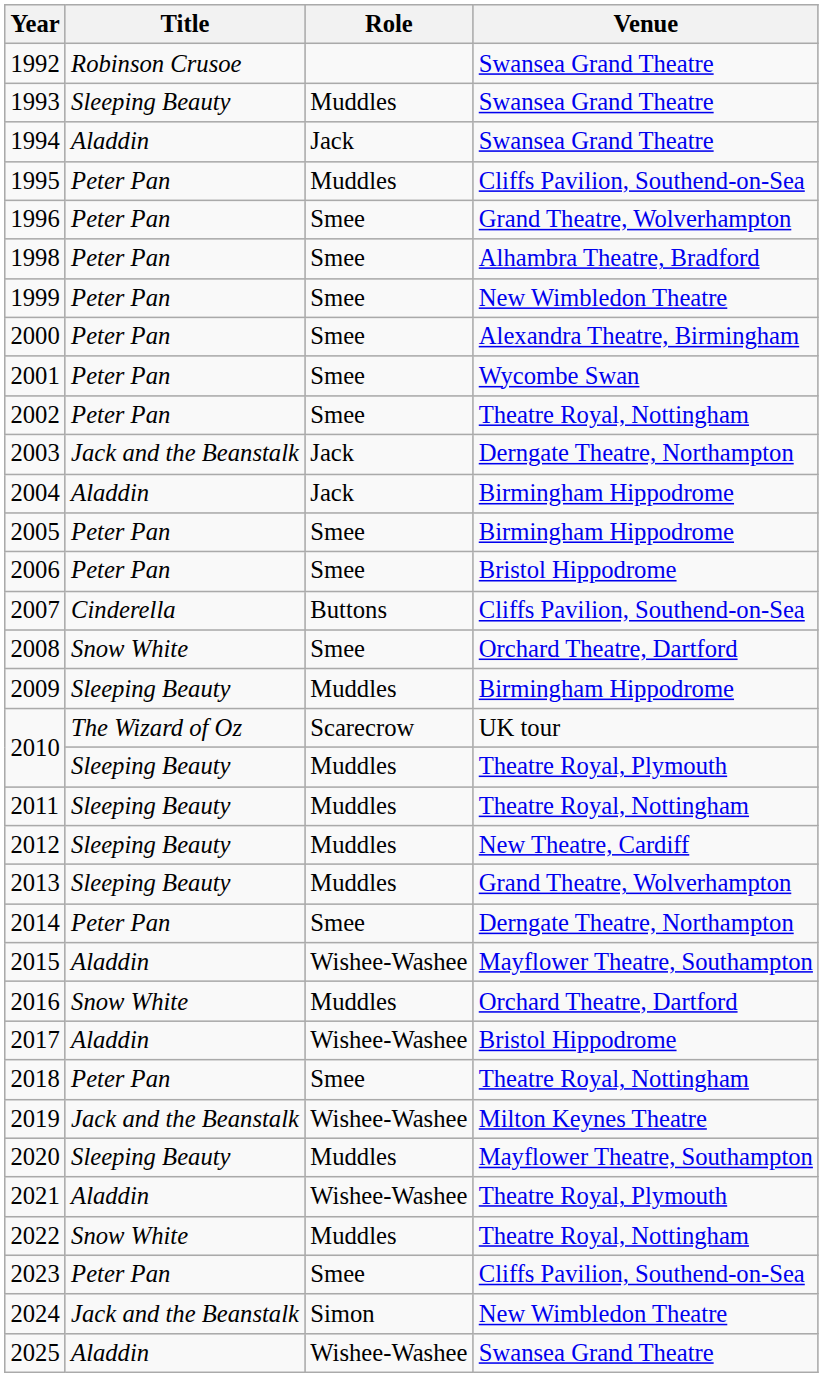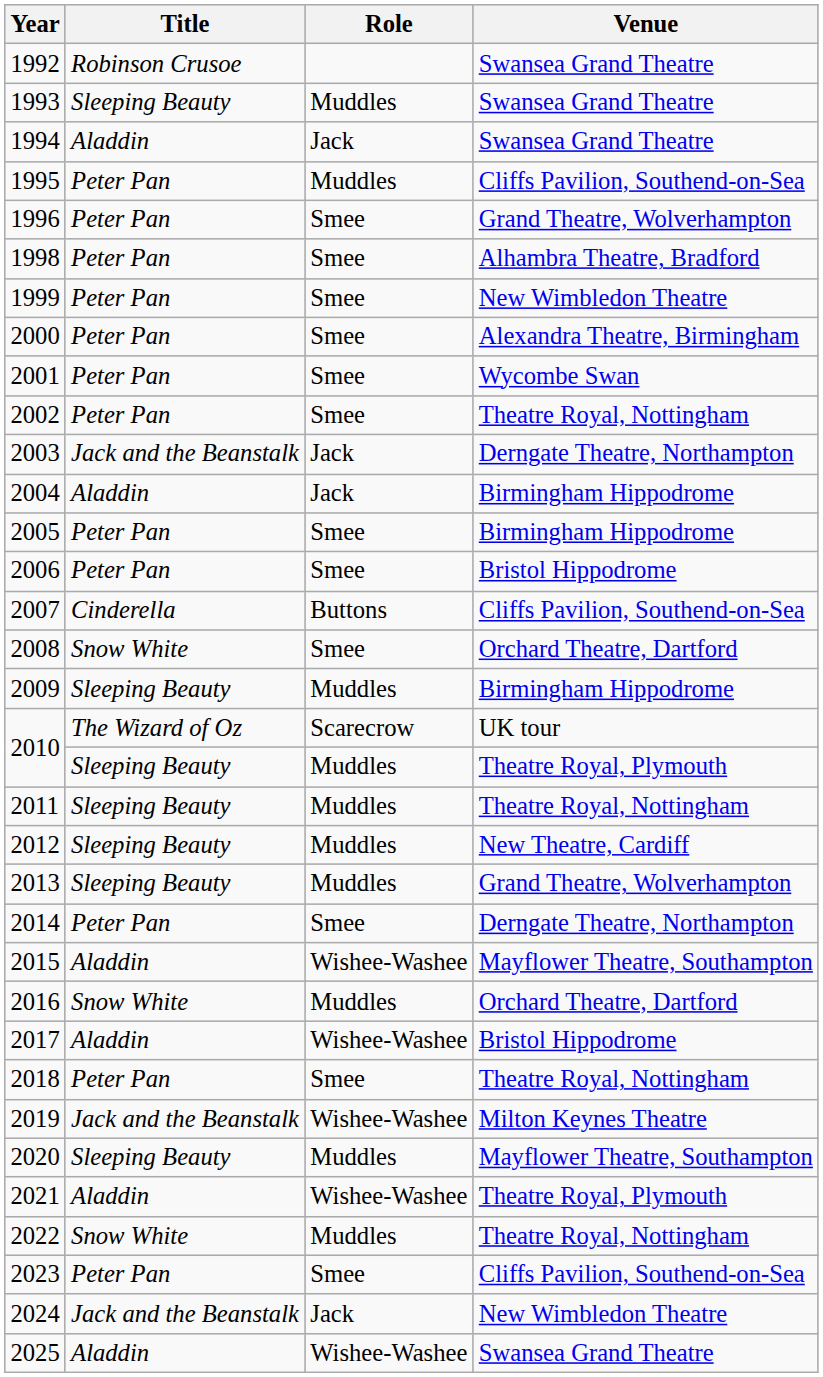 <table class="wikitable">
 <tr>
 <th>Year</th>
 <th>Title</th>
 <th>Role</th>
 <th>Venue</th>
 </tr>
 <tr>
 <td>1992</td>
 <td><em>Robinson Crusoe</em></td>
 <td></td>
 <td><a href='#'>Swansea Grand Theatre</a></td>
 </tr>
 <tr>
 <td>1993</td>
 <td><em>Sleeping Beauty</em></td>
 <td>Muddles</td>
 <td><a href='#'>Swansea Grand Theatre</a></td>
 </tr>
 <tr>
 <td>1994</td>
 <td><em>Aladdin</em></td>
 <td>Jack</td>
 <td><a href='#'>Swansea Grand Theatre</a></td>
 </tr>
 <tr>
 <td>1995</td>
 <td><em>Peter Pan</em></td>
 <td>Muddles</td>
 <td><a href='#'>Cliffs Pavilion, Southend-on-Sea</a></td>
 </tr>
 <tr>
 <td>1996</td>
 <td><em>Peter Pan</em></td>
 <td>Smee</td>
 <td><a href='#'>Grand Theatre, Wolverhampton</a></td>
 </tr>
 <tr>
 <td>1998</td>
 <td><em>Peter Pan</em></td>
 <td>Smee</td>
 <td><a href='#'>Alhambra Theatre, Bradford</a></td>
 </tr>
 <tr>
 <td>1999</td>
 <td><em>Peter Pan</em></td>
 <td>Smee</td>
 <td><a href='#'>New Wimbledon Theatre</a></td>
 </tr>
 <tr>
 <td>2000</td>
 <td><em>Peter Pan</em></td>
 <td>Smee</td>
 <td><a href='#'>Alexandra Theatre, Birmingham</a></td>
 </tr>
 <tr>
 <td>2001</td>
 <td><em>Peter Pan</em></td>
 <td>Smee</td>
 <td><a href='#'>Wycombe Swan</a></td>
 </tr>
 <tr>
 <td>2002</td>
 <td><em>Peter Pan</em></td>
 <td>Smee</td>
 <td><a href='#'>Theatre Royal, Nottingham</a></td>
 </tr>
 <tr>
 <td>2003</td>
 <td><em>Jack and the Beanstalk</em></td>
 <td>Jack</td>
 <td><a href='#'>Derngate Theatre, Northampton</a></td>
 </tr>
 <tr>
 <td>2004</td>
 <td><em>Aladdin</em></td>
 <td>Jack</td>
 <td><a href='#'>Birmingham Hippodrome</a></td>
 </tr>
 <tr>
 <td>2005</td>
 <td><em>Peter Pan</em></td>
 <td>Smee</td>
 <td><a href='#'>Birmingham Hippodrome</a></td>
 </tr>
 <tr>
 <td>2006</td>
 <td><em>Peter Pan</em></td>
 <td>Smee</td>
 <td><a href='#'>Bristol Hippodrome</a></td>
 </tr>
 <tr>
 <td>2007</td>
 <td><em>Cinderella</em></td>
 <td>Buttons</td>
 <td><a href='#'>Cliffs Pavilion, Southend-on-Sea</a></td>
 </tr>
 <tr>
 <td>2008</td>
 <td><em>Snow White</em></td>
 <td>Smee</td>
 <td><a href='#'>Orchard Theatre, Dartford</a></td>
 </tr>
 <tr>
 <td>2009</td>
 <td><em>Sleeping Beauty</em></td>
 <td>Muddles</td>
 <td><a href='#'>Birmingham Hippodrome</a></td>
 </tr>
 <tr>
 <td rowspan="2">2010</td>
 <td><em>The Wizard of Oz</em></td>
 <td>Scarecrow</td>
 <td>UK tour</td>
 </tr>
 <tr>
 <td><em>Sleeping Beauty</em></td>
 <td>Muddles</td>
 <td><a href='#'>Theatre Royal, Plymouth</a></td>
 </tr>
 <tr>
 <td>2011</td>
 <td><em>Sleeping Beauty</em></td>
 <td>Muddles</td>
 <td><a href='#'>Theatre Royal, Nottingham</a></td>
 </tr>
 <tr>
 <td>2012</td>
 <td><em>Sleeping Beauty</em></td>
 <td>Muddles</td>
 <td><a href='#'>New Theatre, Cardiff</a></td>
 </tr>
 <tr>
 <td>2013</td>
 <td><em>Sleeping Beauty</em></td>
 <td>Muddles</td>
 <td><a href='#'>Grand Theatre, Wolverhampton</a></td>
 </tr>
 <tr>
 <td>2014</td>
 <td><em>Peter Pan</em></td>
 <td>Smee</td>
 <td><a href='#'>Derngate Theatre, Northampton</a></td>
 </tr>
 <tr>
 <td>2015</td>
 <td><em>Aladdin</em></td>
 <td>Wishee-Washee</td>
 <td><a href='#'>Mayflower Theatre, Southampton</a></td>
 </tr>
 <tr>
 <td>2016</td>
 <td><em>Snow White</em></td>
 <td>Muddles</td>
 <td><a href='#'>Orchard Theatre, Dartford</a></td>
 </tr>
 <tr>
 <td>2017</td>
 <td><em>Aladdin</em></td>
 <td>Wishee-Washee</td>
 <td><a href='#'>Bristol Hippodrome</a></td>
 </tr>
 <tr>
 <td>2018</td>
 <td><em>Peter Pan</em></td>
 <td>Smee</td>
 <td><a href='#'>Theatre Royal, Nottingham</a></td>
 </tr>
 <tr>
 <td>2019</td>
 <td><em>Jack and the Beanstalk</em></td>
 <td>Wishee-Washee</td>
 <td><a href='#'>Milton Keynes Theatre</a></td>
 </tr>
 <tr>
 <td>2020</td>
 <td><em>Sleeping Beauty</em></td>
 <td>Muddles</td>
 <td><a href='#'>Mayflower Theatre, Southampton</a></td>
 </tr>
 <tr>
 <td>2021</td>
 <td><em>Aladdin</em></td>
 <td>Wishee-Washee</td>
 <td><a href='#'>Theatre Royal, Plymouth</a></td>
 </tr>
 <tr>
 <td>2022</td>
 <td><em>Snow White</em></td>
 <td>Muddles</td>
 <td><a href='#'>Theatre Royal, Nottingham</a></td>
 </tr>
 <tr>
 <td>2023</td>
 <td><em>Peter Pan</em></td>
 <td>Smee</td>
 <td><a href='#'>Cliffs Pavilion, Southend-on-Sea</a></td>
 </tr>
 <tr>
 <td>2024</td>
 <td><em>Jack and the Beanstalk</em></td>
-<td>Simon</td>
+<td>Jack</td>
 <td><a href='#'>New Wimbledon Theatre</a></td>
 </tr>
 <tr>
 <td>2025</td>
 <td><em>Aladdin</em></td>
 <td>Wishee-Washee</td>
 <td><a href='#'>Swansea Grand Theatre</a></td>
 </tr>
 </table>
